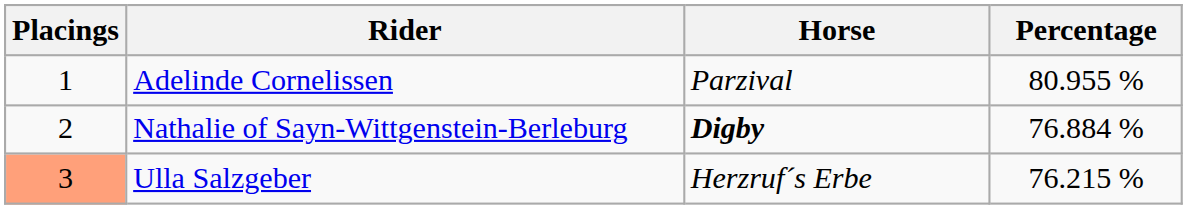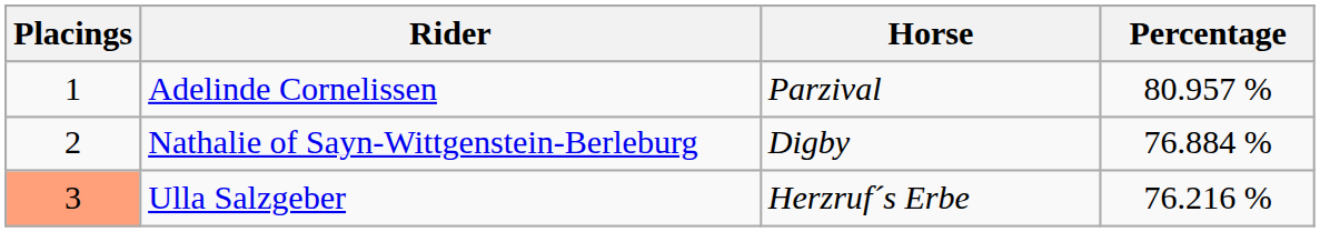 <table class="wikitable" style="font-size: 90%">
 <tr>
 <th width=20>Placings </th>
 <th width=260>Rider</th>
 <th width=140>Horse</th>
 <th width=85>Percentage</th>
 </tr>
 <tr>
 <td align=center>1</td>
 <td> <a href='#'>Adelinde Cornelissen</a></td>
 <td><em>Parzival</em></td>
-<td align=center>80.955 %</td>
+<td align=center>80.957 %</td>
 </tr>
 <tr>
 <td align=center>2</td>
 <td> <a href='#'>Nathalie of Sayn-Wittgenstein-Berleburg</a></td>
-<td><strong><em>Digby</em></strong></td>
+<td><em>Digby</em></td>
 <td align=center>76.884 %</td>
 </tr>
 <tr>
 <td align=center style="background: lightsalmon;">3</td>
 <td> <a href='#'>Ulla Salzgeber</a></td>
 <td><em>Herzruf´s Erbe</em></td>
-<td align=center>76.215 %</td>
+<td align=center>76.216 %</td>
 </tr>
 </table>
